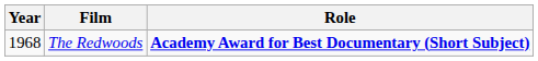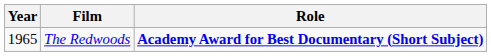 <table class="wikitable">
 <tr>
 <th>Year</th>
 <th>Film</th>
 <th>Role</th>
 </tr>
 <tr>
-<td>1968</td>
+<td>1965</td>
 <td><em><a href='#'>The Redwoods</a></em></td>
 <td><strong><a href='#'>Academy Award for Best Documentary (Short Subject)</a></strong></td>
 </tr>
 </table>
